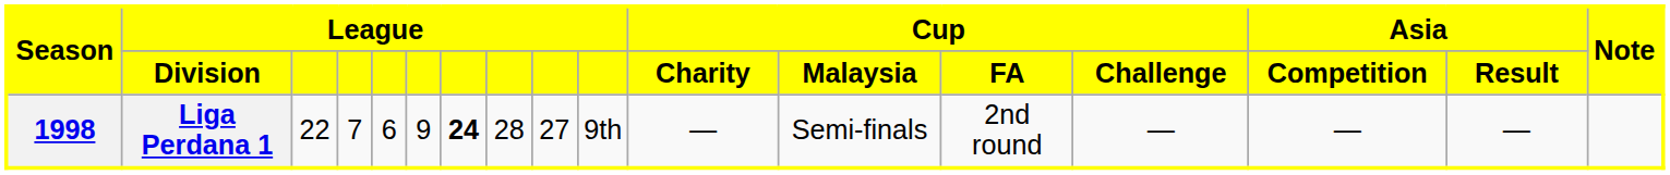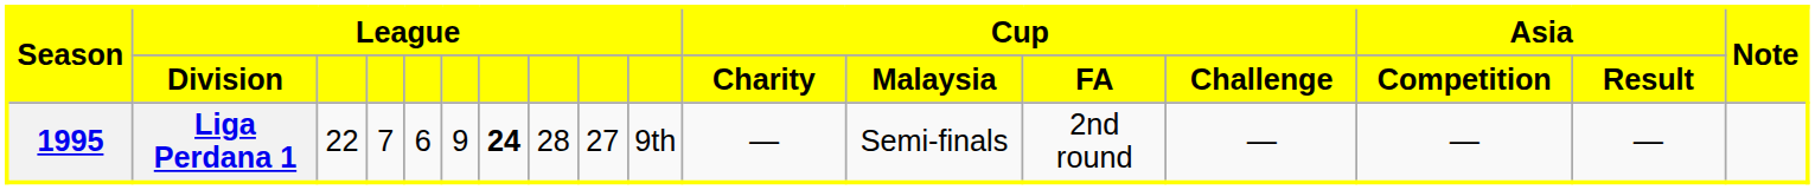 <table class="wikitable" style="border:2px solid yellow; font-size:90%; text-align:center;">
 <tr>
 <th rowspan="2" style="background:yellow; color:black;" width="60">Season</th>
 <th colspan="9" style="background:yellow; color:black;">League</th>
 <th colspan="4" style="background:yellow; color:black;">Cup</th>
 <th colspan="2" style="background:yellow; color:black;">Asia</th>
 <th rowspan="2" style="background:yellow; color:black;">Note</th>
 </tr>
 <tr>
 <th style="background:yellow; color:black;" width="150">Division</th>
 <th style="background:yellow; color:black;" width="20"></th>
 <th style="background:yellow; color:black;" width="20"></th>
 <th style="background:yellow; color:black;" width="20"></th>
 <th style="background:yellow; color:black;" width="20"></th>
 <th style="background:yellow; color:black;" width="20"></th>
 <th style="background:yellow; color:black;" width="20"></th>
 <th style="background:yellow; color:black;" width="20"></th>
 <th style="background:yellow; color:black;" width="20"></th>
 <th style="background:yellow; color:black;" width="130">Charity</th>
 <th style="background:yellow; color:black;" width="130">Malaysia</th>
 <th style="background:yellow; color:black;" width="130">FA</th>
 <th style="background:yellow; color:black;" width="130">Challenge</th>
 <th style="background:yellow; color:black;" width="130">Competition</th>
 <th style="background:yellow; color:black;" width="130">Result</th>
 </tr>
 <tr>
-<th><a href='#'>1998</a></th>
+<th><a href='#'>1995</a></th>
 <th><a href='#'>Liga Perdana 1</a></th>
 <td>22</td>
 <td>7</td>
 <td>6</td>
 <td>9</td>
 <td><strong>24</strong></td>
 <td>28</td>
 <td>27</td>
 <td>9th</td>
 <td>—</td>
 <td>Semi-finals</td>
 <td>2nd round</td>
 <td>—</td>
 <td>—</td>
 <td>—</td>
 <td></td>
 </tr>
 </table>
